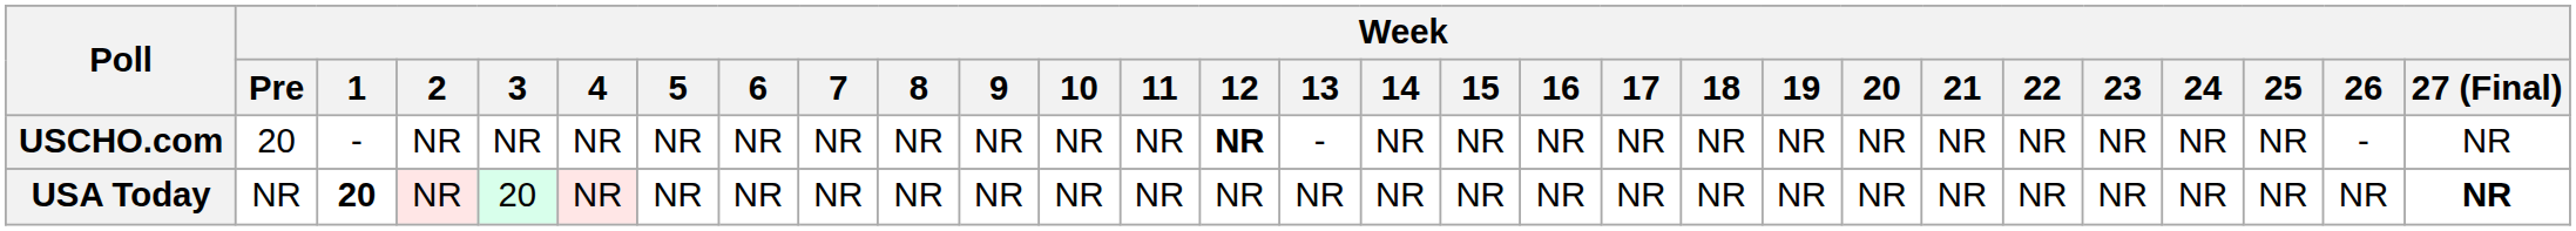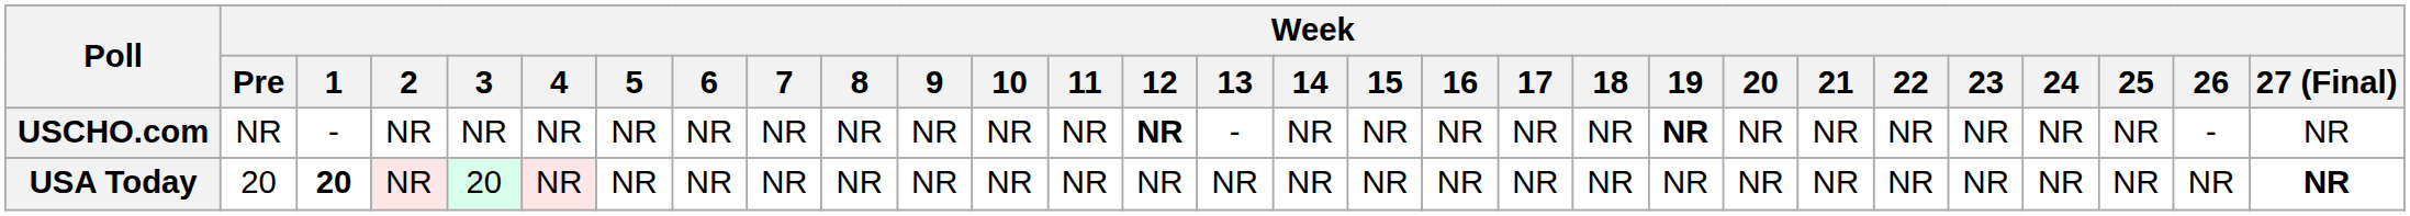 <table class="wikitable" style="white-space:nowrap;">
 <tr>
 <th scope="col" width="100" rowspan="2">Poll</th>
 <th colspan="28">Week</th>
 </tr>
 <tr>
 <th scope="col" width="30">Pre</th>
 <th scope="col" width="30">1</th>
 <th scope="col" width="30">2</th>
 <th scope="col" width="30">3</th>
 <th scope="col" width="30">4</th>
 <th scope="col" width="30">5</th>
 <th scope="col" width="30">6</th>
 <th scope="col" width="30">7</th>
 <th scope="col" width="30">8</th>
 <th scope="col" width="30">9</th>
 <th scope="col" width="30">10</th>
 <th scope="col" width="30">11</th>
 <th scope="col" width="30">12</th>
 <th scope="col" width="30">13</th>
 <th scope="col" width="30">14</th>
 <th scope="col" width="30">15</th>
 <th scope="col" width="30">16</th>
 <th scope="col" width="30">17</th>
 <th scope="col" width="30">18</th>
 <th scope="col" width="30">19</th>
 <th scope="col" width="30">20</th>
 <th scope="col" width="30">21</th>
 <th scope="col" width="30">22</th>
 <th scope="col" width="30">23</th>
 <th scope="col" width="30">24</th>
 <th scope="col" width="30">25</th>
 <th scope="col" width="30">26</th>
 <th scope="col" width="30">27 (Final)</th>
 </tr>
 <tr style="text-align:center;">
 <th>USCHO.com</th>
-<td bgcolor=FFFFFF>20</td>
+<td bgcolor=FFFFFF>NR</td>
 <td bgcolor=FFFFFF>-</td>
 <td bgcolor=FFFFFF>NR</td>
 <td bgcolor=FFFFFF>NR</td>
 <td bgcolor=FFFFFF>NR</td>
 <td bgcolor=FFFFFF>NR</td>
 <td bgcolor=FFFFFF>NR</td>
 <td bgcolor=FFFFFF>NR</td>
 <td bgcolor=FFFFFF>NR</td>
 <td bgcolor=FFFFFF>NR</td>
 <td bgcolor=FFFFFF>NR</td>
 <td bgcolor=FFFFFF>NR</td>
 <td bgcolor=FFFFFF><strong>NR</strong></td>
 <td bgcolor=FFFFFF>-</td>
 <td bgcolor=FFFFFF>NR</td>
 <td bgcolor=FFFFFF>NR</td>
 <td bgcolor=FFFFFF>NR</td>
 <td bgcolor=FFFFFF>NR</td>
 <td bgcolor=FFFFFF>NR</td>
-<td bgcolor=FFFFFF>NR</td>
+<td bgcolor=FFFFFF><strong>NR</strong></td>
 <td bgcolor=FFFFFF>NR</td>
 <td bgcolor=FFFFFF>NR</td>
 <td bgcolor=FFFFFF>NR</td>
 <td bgcolor=FFFFFF>NR</td>
 <td bgcolor=FFFFFF>NR</td>
 <td bgcolor=FFFFFF>NR</td>
 <td bgcolor=FFFFFF>-</td>
 <td bgcolor=FFFFFF>NR</td>
 </tr>
 <tr style="text-align:center;">
 <th>USA Today</th>
-<td bgcolor=FFFFFF>NR</td>
+<td bgcolor=FFFFFF>20</td>
 <td bgcolor=FFFFFF><strong>20</strong></td>
 <td bgcolor=FFE6E6>NR</td>
 <td bgcolor=D8FFEB>20</td>
 <td bgcolor=FFE6E6>NR</td>
 <td bgcolor=FFFFFF>NR</td>
 <td bgcolor=FFFFFF>NR</td>
 <td bgcolor=FFFFFF>NR</td>
 <td bgcolor=FFFFFF>NR</td>
 <td bgcolor=FFFFFF>NR</td>
 <td bgcolor=FFFFFF>NR</td>
 <td bgcolor=FFFFFF>NR</td>
 <td bgcolor=FFFFFF>NR</td>
 <td bgcolor=FFFFFF>NR</td>
 <td bgcolor=FFFFFF>NR</td>
 <td bgcolor=FFFFFF>NR</td>
 <td bgcolor=FFFFFF>NR</td>
 <td bgcolor=FFFFFF>NR</td>
 <td bgcolor=FFFFFF>NR</td>
 <td bgcolor=FFFFFF>NR</td>
 <td bgcolor=FFFFFF>NR</td>
 <td bgcolor=FFFFFF>NR</td>
 <td bgcolor=FFFFFF>NR</td>
 <td bgcolor=FFFFFF>NR</td>
 <td bgcolor=FFFFFF>NR</td>
 <td bgcolor=FFFFFF>NR</td>
 <td bgcolor=FFFFFF>NR</td>
 <td bgcolor=FFFFFF><strong>NR</strong></td>
 </tr>
 </table>
